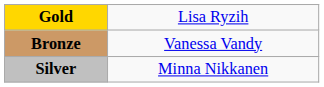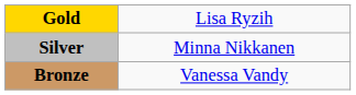 <table class="wikitable" style="text-align:center; " width="35%">
 <tr>
 <td bgcolor="gold"><strong>Gold</strong></td>
 <td><a href='#'>Lisa Ryzih</a><br>  <small><em></em></small></td>
 </tr>
 <tr>
+<td bgcolor="silver"><strong>Silver</strong></td>
+<td><a href='#'>Minna Nikkanen</a><br>  <small><em></em></small></td>
+</tr>
+<tr>
 <td bgcolor="CC9966"><strong>Bronze</strong></td>
 <td><a href='#'>Vanessa Vandy</a><br>  <small><em></em></small></td>
 </tr>
-<tr>
-<td bgcolor="silver"><strong>Silver</strong></td>
-<td><a href='#'>Minna Nikkanen</a><br>  <small><em></em></small></td>
-</tr>
 </table>
